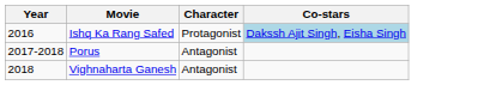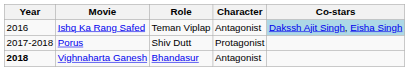 <table class="wikitable sortable">
 <tr>
 <th>Year</th>
 <th>Movie</th>
+<th>Role</th>
 <th>Character</th>
 <th>Co-stars</th>
 </tr>
 <tr>
 <td>2016</td>
 <td><a href='#'>Ishq Ka Rang Safed</a></td>
-<td>Protagonist</td>
+<td>Teman Viplap</td>
+<td>Antagonist</td>
 <td style="background: lightblue;"><a href='#'>Dakssh Ajit Singh</a>, <a href='#'>Eisha Singh</a></td>
 </tr>
 <tr>
 <td>2017-2018</td>
 <td><a href='#'>Porus</a></td>
-<td>Antagonist</td>
+<td>Shiv Dutt</td>
+<td>Protagonist</td>
 <td></td>
 </tr>
 <tr>
-<td>2018</td>
+<td><strong>2018</strong></td>
 <td><a href='#'>Vighnaharta Ganesh</a></td>
+<td><a href='#'>Bhandasur</a></td>
 <td>Antagonist</td>
 <td></td>
 </tr>
 </table>
